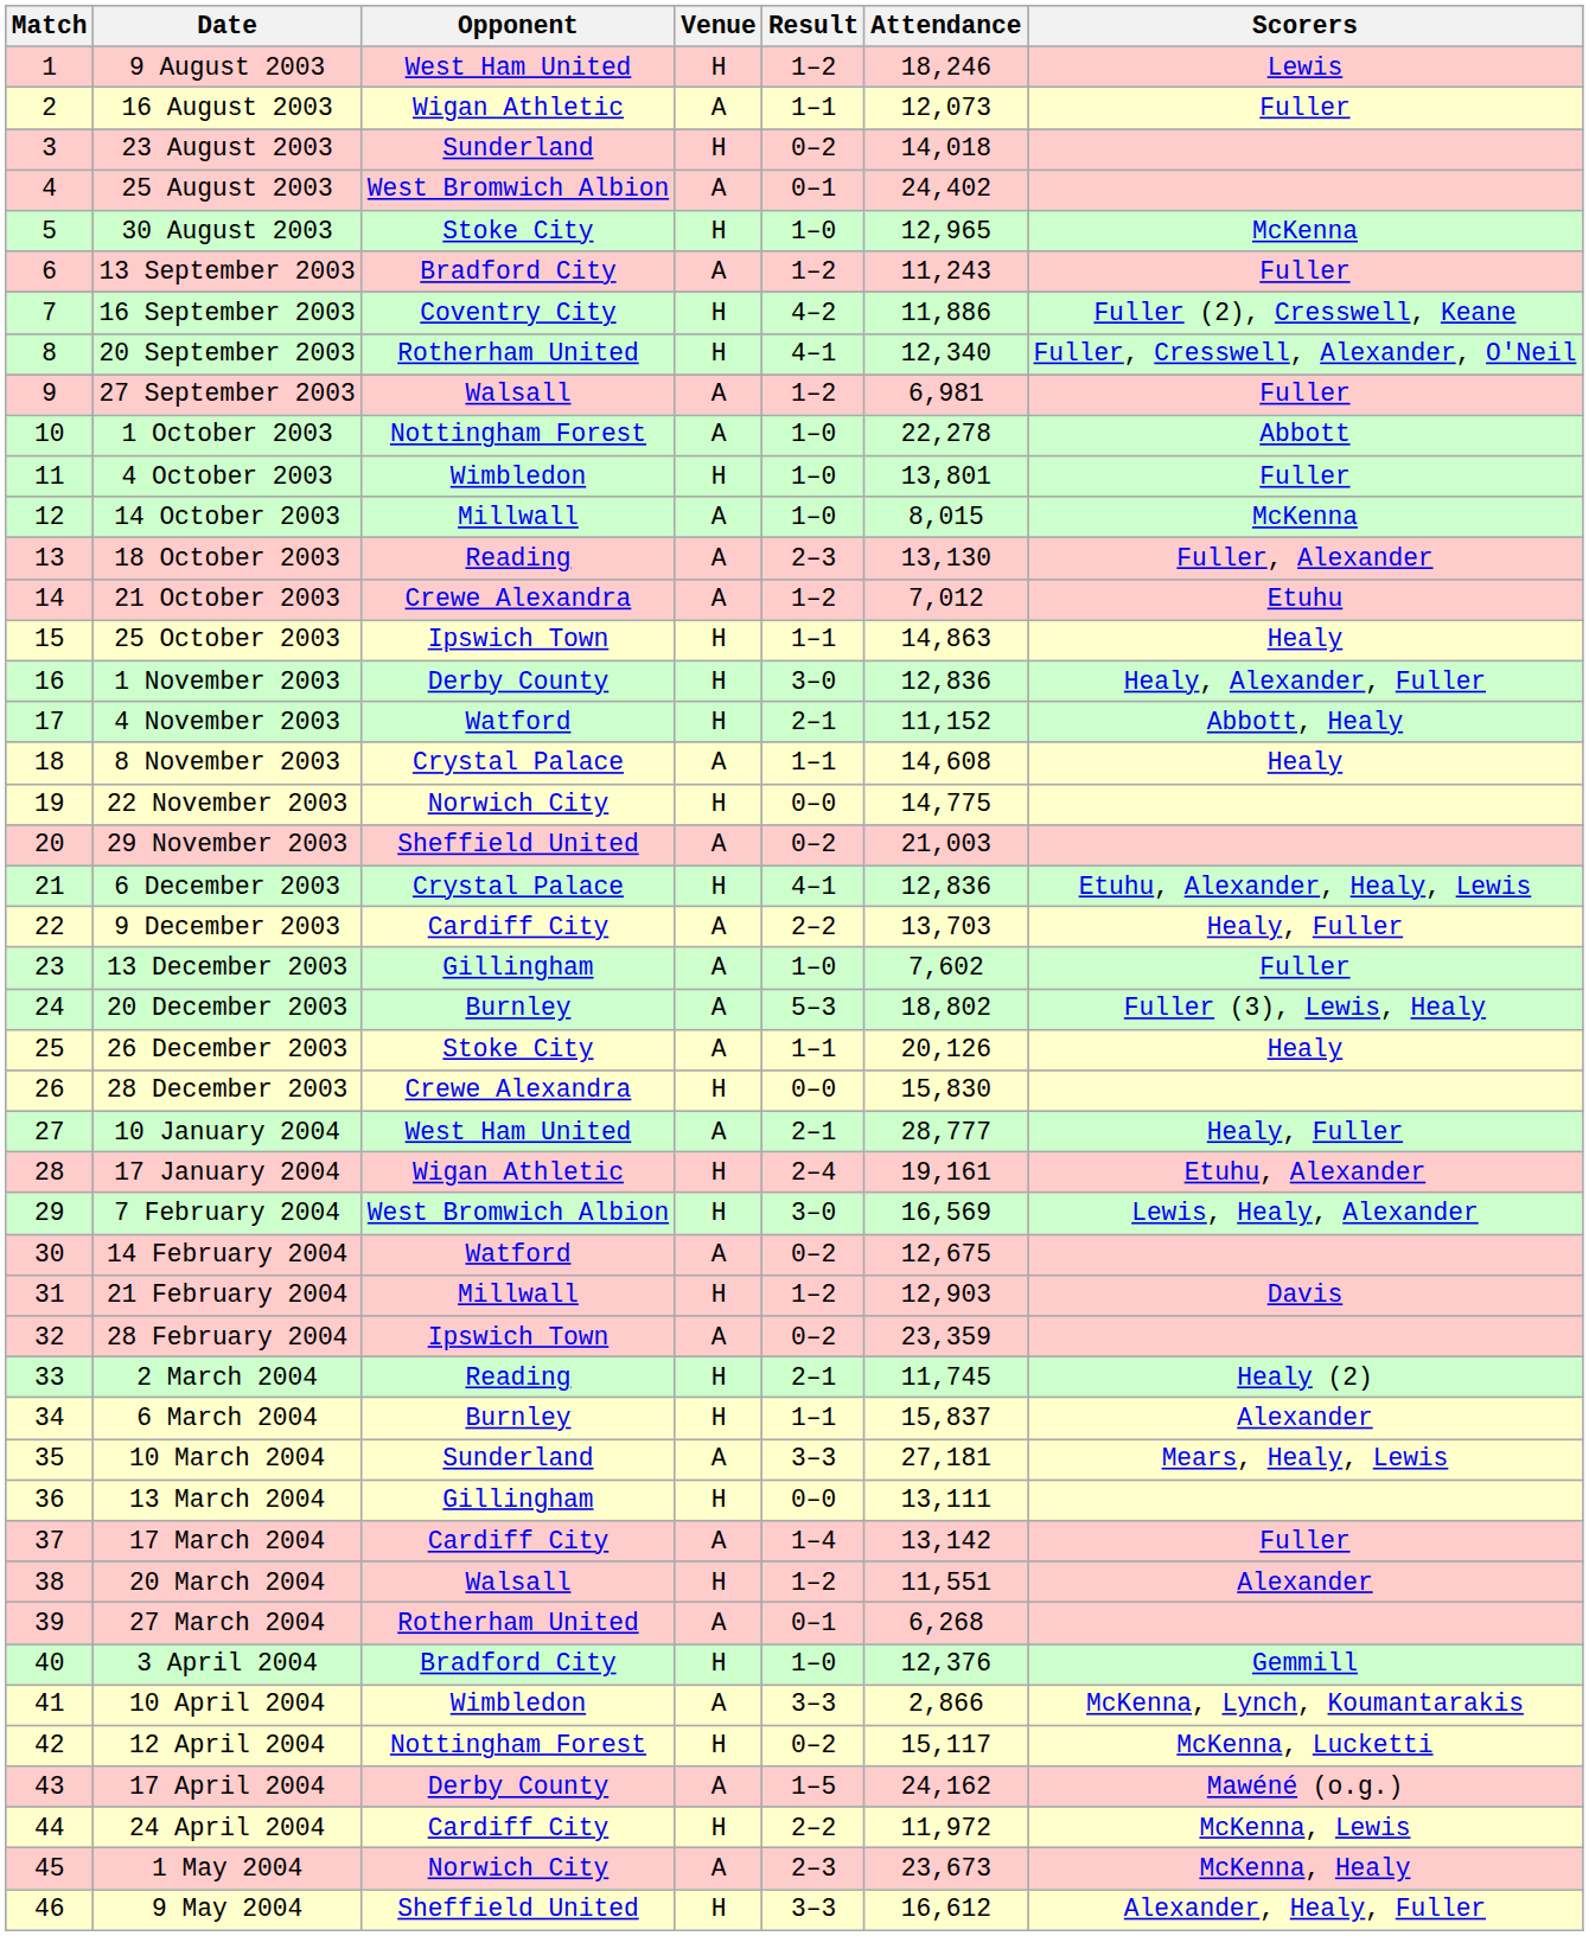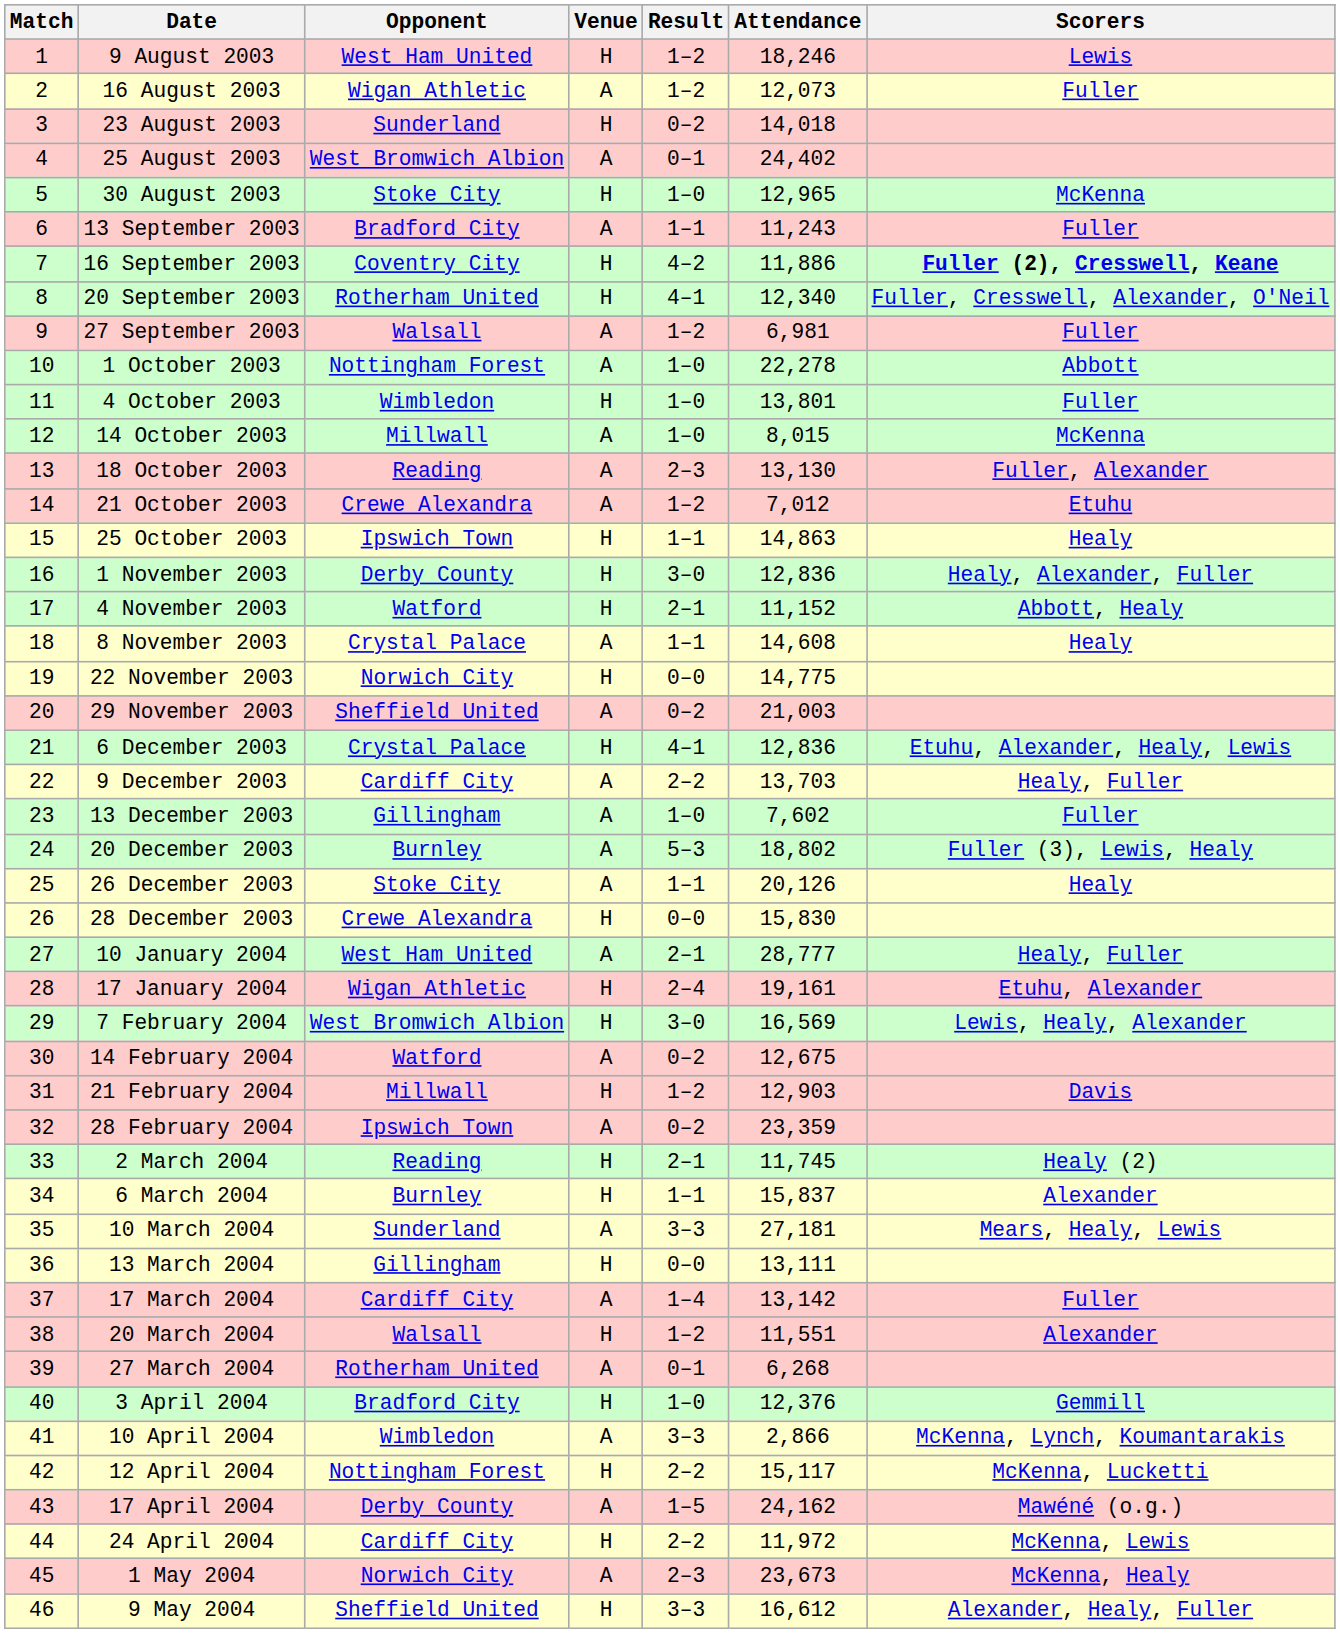 <table class="wikitable" style="font-size:100%; text-align:center">
 <tr>
 <th>Match</th>
 <th>Date</th>
 <th>Opponent</th>
 <th>Venue</th>
 <th>Result</th>
 <th>Attendance</th>
 <th>Scorers</th>
 </tr>
 <tr style="background: #FFCCCC;">
 <td>1</td>
 <td>9 August 2003</td>
 <td><a href='#'>West Ham United</a></td>
 <td>H</td>
 <td>1–2</td>
 <td>18,246</td>
 <td><a href='#'>Lewis</a></td>
 </tr>
 <tr style="background: #FFFFCC;">
 <td>2</td>
 <td>16 August 2003</td>
 <td><a href='#'>Wigan Athletic</a></td>
 <td>A</td>
-<td>1–1</td>
+<td>1–2</td>
 <td>12,073</td>
 <td><a href='#'>Fuller</a></td>
 </tr>
 <tr style="background: #FFCCCC;">
 <td>3</td>
 <td>23 August 2003</td>
 <td><a href='#'>Sunderland</a></td>
 <td>H</td>
 <td>0–2</td>
 <td>14,018</td>
 <td></td>
 </tr>
 <tr style="background: #FFCCCC;">
 <td>4</td>
 <td>25 August 2003</td>
 <td><a href='#'>West Bromwich Albion</a></td>
 <td>A</td>
 <td>0–1</td>
 <td>24,402</td>
 <td></td>
 </tr>
 <tr style="background: #CCFFCC;">
 <td>5</td>
 <td>30 August 2003</td>
 <td><a href='#'>Stoke City</a></td>
 <td>H</td>
 <td>1–0</td>
 <td>12,965</td>
 <td><a href='#'>McKenna</a></td>
 </tr>
 <tr style="background: #FFCCCC;">
 <td>6</td>
 <td>13 September 2003</td>
 <td><a href='#'>Bradford City</a></td>
 <td>A</td>
-<td>1–2</td>
+<td>1–1</td>
 <td>11,243</td>
 <td><a href='#'>Fuller</a></td>
 </tr>
 <tr style="background: #CCFFCC;">
 <td>7</td>
 <td>16 September 2003</td>
 <td><a href='#'>Coventry City</a></td>
 <td>H</td>
 <td>4–2</td>
 <td>11,886</td>
-<td><a href='#'>Fuller</a> (2), <a href='#'>Cresswell</a>, <a href='#'>Keane</a></td>
+<td><strong><a href='#'>Fuller</a> (2), <a href='#'>Cresswell</a>, <a href='#'>Keane</a></strong></td>
 </tr>
 <tr style="background: #CCFFCC;">
 <td>8</td>
 <td>20 September 2003</td>
 <td><a href='#'>Rotherham United</a></td>
 <td>H</td>
 <td>4–1</td>
 <td>12,340</td>
 <td><a href='#'>Fuller</a>, <a href='#'>Cresswell</a>, <a href='#'>Alexander</a>, <a href='#'>O'Neil</a></td>
 </tr>
 <tr style="background: #FFCCCC;">
 <td>9</td>
 <td>27 September 2003</td>
 <td><a href='#'>Walsall</a></td>
 <td>A</td>
 <td>1–2</td>
 <td>6,981</td>
 <td><a href='#'>Fuller</a></td>
 </tr>
 <tr style="background: #CCFFCC;">
 <td>10</td>
 <td>1 October 2003</td>
 <td><a href='#'>Nottingham Forest</a></td>
 <td>A</td>
 <td>1–0</td>
 <td>22,278</td>
 <td><a href='#'>Abbott</a></td>
 </tr>
 <tr style="background: #CCFFCC;">
 <td>11</td>
 <td>4 October 2003</td>
 <td><a href='#'>Wimbledon</a></td>
 <td>H</td>
 <td>1–0</td>
 <td>13,801</td>
 <td><a href='#'>Fuller</a></td>
 </tr>
 <tr style="background: #CCFFCC;">
 <td>12</td>
 <td>14 October 2003</td>
 <td><a href='#'>Millwall</a></td>
 <td>A</td>
 <td>1–0</td>
 <td>8,015</td>
 <td><a href='#'>McKenna</a></td>
 </tr>
 <tr style="background: #FFCCCC;">
 <td>13</td>
 <td>18 October 2003</td>
 <td><a href='#'>Reading</a></td>
 <td>A</td>
 <td>2–3</td>
 <td>13,130</td>
 <td><a href='#'>Fuller</a>, <a href='#'>Alexander</a></td>
 </tr>
 <tr style="background: #FFCCCC;">
 <td>14</td>
 <td>21 October 2003</td>
 <td><a href='#'>Crewe Alexandra</a></td>
 <td>A</td>
 <td>1–2</td>
 <td>7,012</td>
 <td><a href='#'>Etuhu</a></td>
 </tr>
 <tr style="background: #FFFFCC;">
 <td>15</td>
 <td>25 October 2003</td>
 <td><a href='#'>Ipswich Town</a></td>
 <td>H</td>
 <td>1–1</td>
 <td>14,863</td>
 <td><a href='#'>Healy</a></td>
 </tr>
 <tr style="background: #CCFFCC;">
 <td>16</td>
 <td>1 November 2003</td>
 <td><a href='#'>Derby County</a></td>
 <td>H</td>
 <td>3–0</td>
 <td>12,836</td>
 <td><a href='#'>Healy</a>, <a href='#'>Alexander</a>, <a href='#'>Fuller</a></td>
 </tr>
 <tr style="background: #CCFFCC;">
 <td>17</td>
 <td>4 November 2003</td>
 <td><a href='#'>Watford</a></td>
 <td>H</td>
 <td>2–1</td>
 <td>11,152</td>
 <td><a href='#'>Abbott</a>, <a href='#'>Healy</a></td>
 </tr>
 <tr style="background: #FFFFCC;">
 <td>18</td>
 <td>8 November 2003</td>
 <td><a href='#'>Crystal Palace</a></td>
 <td>A</td>
 <td>1–1</td>
 <td>14,608</td>
 <td><a href='#'>Healy</a></td>
 </tr>
 <tr style="background: #FFFFCC;">
 <td>19</td>
 <td>22 November 2003</td>
 <td><a href='#'>Norwich City</a></td>
 <td>H</td>
 <td>0–0</td>
 <td>14,775</td>
 <td></td>
 </tr>
 <tr style="background: #FFCCCC;">
 <td>20</td>
 <td>29 November 2003</td>
 <td><a href='#'>Sheffield United</a></td>
 <td>A</td>
 <td>0–2</td>
 <td>21,003</td>
 <td></td>
 </tr>
 <tr style="background: #CCFFCC;">
 <td>21</td>
 <td>6 December 2003</td>
 <td><a href='#'>Crystal Palace</a></td>
 <td>H</td>
 <td>4–1</td>
 <td>12,836</td>
 <td><a href='#'>Etuhu</a>, <a href='#'>Alexander</a>, <a href='#'>Healy</a>, <a href='#'>Lewis</a></td>
 </tr>
 <tr style="background: #FFFFCC;">
 <td>22</td>
 <td>9 December 2003</td>
 <td><a href='#'>Cardiff City</a></td>
 <td>A</td>
 <td>2–2</td>
 <td>13,703</td>
 <td><a href='#'>Healy</a>, <a href='#'>Fuller</a></td>
 </tr>
 <tr style="background: #CCFFCC;">
 <td>23</td>
 <td>13 December 2003</td>
 <td><a href='#'>Gillingham</a></td>
 <td>A</td>
 <td>1–0</td>
 <td>7,602</td>
 <td><a href='#'>Fuller</a></td>
 </tr>
 <tr style="background: #CCFFCC;">
 <td>24</td>
 <td>20 December 2003</td>
 <td><a href='#'>Burnley</a></td>
 <td>A</td>
 <td>5–3</td>
 <td>18,802</td>
 <td><a href='#'>Fuller</a> (3), <a href='#'>Lewis</a>, <a href='#'>Healy</a></td>
 </tr>
 <tr style="background: #FFFFCC;">
 <td>25</td>
 <td>26 December 2003</td>
 <td><a href='#'>Stoke City</a></td>
 <td>A</td>
 <td>1–1</td>
 <td>20,126</td>
 <td><a href='#'>Healy</a></td>
 </tr>
 <tr style="background: #FFFFCC;">
 <td>26</td>
 <td>28 December 2003</td>
 <td><a href='#'>Crewe Alexandra</a></td>
 <td>H</td>
 <td>0–0</td>
 <td>15,830</td>
 <td></td>
 </tr>
 <tr style="background: #CCFFCC;">
 <td>27</td>
 <td>10 January 2004</td>
 <td><a href='#'>West Ham United</a></td>
 <td>A</td>
 <td>2–1</td>
 <td>28,777</td>
 <td><a href='#'>Healy</a>, <a href='#'>Fuller</a></td>
 </tr>
 <tr style="background: #FFCCCC;">
 <td>28</td>
 <td>17 January 2004</td>
 <td><a href='#'>Wigan Athletic</a></td>
 <td>H</td>
 <td>2–4</td>
 <td>19,161</td>
 <td><a href='#'>Etuhu</a>, <a href='#'>Alexander</a></td>
 </tr>
 <tr style="background: #CCFFCC;">
 <td>29</td>
 <td>7 February 2004</td>
 <td><a href='#'>West Bromwich Albion</a></td>
 <td>H</td>
 <td>3–0</td>
 <td>16,569</td>
 <td><a href='#'>Lewis</a>, <a href='#'>Healy</a>, <a href='#'>Alexander</a></td>
 </tr>
 <tr style="background: #FFCCCC;">
 <td>30</td>
 <td>14 February 2004</td>
 <td><a href='#'>Watford</a></td>
 <td>A</td>
 <td>0–2</td>
 <td>12,675</td>
 <td></td>
 </tr>
 <tr style="background: #FFCCCC;">
 <td>31</td>
 <td>21 February 2004</td>
 <td><a href='#'>Millwall</a></td>
 <td>H</td>
 <td>1–2</td>
 <td>12,903</td>
 <td><a href='#'>Davis</a></td>
 </tr>
 <tr style="background: #FFCCCC;">
 <td>32</td>
 <td>28 February 2004</td>
 <td><a href='#'>Ipswich Town</a></td>
 <td>A</td>
 <td>0–2</td>
 <td>23,359</td>
 <td></td>
 </tr>
 <tr style="background: #CCFFCC;">
 <td>33</td>
 <td>2 March 2004</td>
 <td><a href='#'>Reading</a></td>
 <td>H</td>
 <td>2–1</td>
 <td>11,745</td>
 <td><a href='#'>Healy</a> (2)</td>
 </tr>
 <tr style="background: #FFFFCC;">
 <td>34</td>
 <td>6 March 2004</td>
 <td><a href='#'>Burnley</a></td>
 <td>H</td>
 <td>1–1</td>
 <td>15,837</td>
 <td><a href='#'>Alexander</a></td>
 </tr>
 <tr style="background: #FFFFCC;">
 <td>35</td>
 <td>10 March 2004</td>
 <td><a href='#'>Sunderland</a></td>
 <td>A</td>
 <td>3–3</td>
 <td>27,181</td>
 <td><a href='#'>Mears</a>, <a href='#'>Healy</a>, <a href='#'>Lewis</a></td>
 </tr>
 <tr style="background: #FFFFCC;">
 <td>36</td>
 <td>13 March 2004</td>
 <td><a href='#'>Gillingham</a></td>
 <td>H</td>
 <td>0–0</td>
 <td>13,111</td>
 <td></td>
 </tr>
 <tr style="background: #FFCCCC;">
 <td>37</td>
 <td>17 March 2004</td>
 <td><a href='#'>Cardiff City</a></td>
 <td>A</td>
 <td>1–4</td>
 <td>13,142</td>
 <td><a href='#'>Fuller</a></td>
 </tr>
 <tr style="background: #FFCCCC;">
 <td>38</td>
 <td>20 March 2004</td>
 <td><a href='#'>Walsall</a></td>
 <td>H</td>
 <td>1–2</td>
 <td>11,551</td>
 <td><a href='#'>Alexander</a></td>
 </tr>
 <tr style="background: #FFCCCC;">
 <td>39</td>
 <td>27 March 2004</td>
 <td><a href='#'>Rotherham United</a></td>
 <td>A</td>
 <td>0–1</td>
 <td>6,268</td>
 <td></td>
 </tr>
 <tr style="background: #CCFFCC;">
 <td>40</td>
 <td>3 April 2004</td>
 <td><a href='#'>Bradford City</a></td>
 <td>H</td>
 <td>1–0</td>
 <td>12,376</td>
 <td><a href='#'>Gemmill</a></td>
 </tr>
 <tr style="background: #FFFFCC;">
 <td>41</td>
 <td>10 April 2004</td>
 <td><a href='#'>Wimbledon</a></td>
 <td>A</td>
 <td>3–3</td>
 <td>2,866</td>
 <td><a href='#'>McKenna</a>, <a href='#'>Lynch</a>, <a href='#'>Koumantarakis</a></td>
 </tr>
 <tr style="background: #FFFFCC;">
 <td>42</td>
 <td>12 April 2004</td>
 <td><a href='#'>Nottingham Forest</a></td>
 <td>H</td>
-<td>0–2</td>
+<td>2–2</td>
 <td>15,117</td>
 <td><a href='#'>McKenna</a>, <a href='#'>Lucketti</a></td>
 </tr>
 <tr style="background: #FFCCCC;">
 <td>43</td>
 <td>17 April 2004</td>
 <td><a href='#'>Derby County</a></td>
 <td>A</td>
 <td>1–5</td>
 <td>24,162</td>
 <td><a href='#'>Mawéné</a> (o.g.)</td>
 </tr>
 <tr style="background: #FFFFCC;">
 <td>44</td>
 <td>24 April 2004</td>
 <td><a href='#'>Cardiff City</a></td>
 <td>H</td>
 <td>2–2</td>
 <td>11,972</td>
 <td><a href='#'>McKenna</a>, <a href='#'>Lewis</a></td>
 </tr>
 <tr style="background: #FFCCCC;">
 <td>45</td>
 <td>1 May 2004</td>
 <td><a href='#'>Norwich City</a></td>
 <td>A</td>
 <td>2–3</td>
 <td>23,673</td>
 <td><a href='#'>McKenna</a>, <a href='#'>Healy</a></td>
 </tr>
 <tr style="background: #FFFFCC;">
 <td>46</td>
 <td>9 May 2004</td>
 <td><a href='#'>Sheffield United</a></td>
 <td>H</td>
 <td>3–3</td>
 <td>16,612</td>
 <td><a href='#'>Alexander</a>, <a href='#'>Healy</a>, <a href='#'>Fuller</a></td>
 </tr>
 </table>
